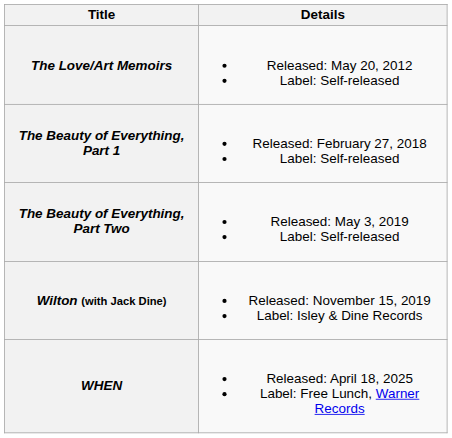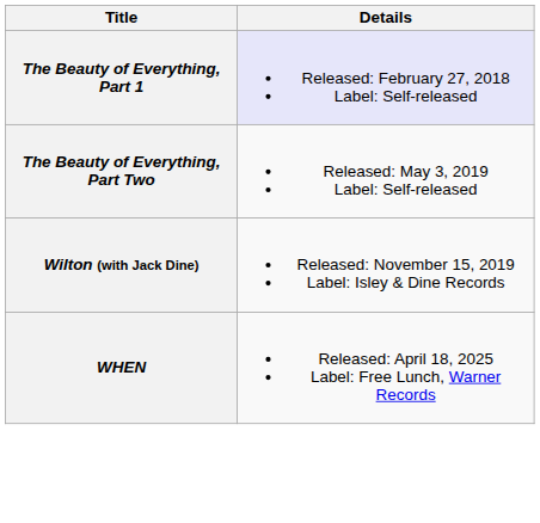 <table class="wikitable plainrowheaders" style="text-align:center;">
 <tr>
 <th scope="col" style="width:14em;">Title</th>
 <th scope="col" style="width:18em;">Details</th>
 </tr>
 <tr>
-<th scope="row"><em>The Love/Art Memoirs</em></th>
-<td><br><ul><li>Released: May 20, 2012</li><li>Label: Self-released</li></ul></td>
-</tr>
-<tr>
 <th scope="row"><em>The Beauty of Everything, Part 1</em></th>
-<td><br><ul><li>Released: February 27, 2018</li><li>Label: Self-released</li></ul></td>
+<td style="background: lavender;"><br><ul><li>Released: February 27, 2018</li><li>Label: Self-released</li></ul></td>
 </tr>
 <tr>
 <th scope="row"><em>The Beauty of Everything, Part Two</em></th>
 <td><br><ul><li>Released: May 3, 2019</li><li>Label: Self-released</li></ul></td>
 </tr>
 <tr>
 <th scope="row"><em>Wilton</em> <small>(with Jack Dine)</small></th>
 <td><br><ul><li>Released: November 15, 2019</li><li>Label: Isley & Dine Records</li></ul></td>
 </tr>
 <tr>
 <th scope="row"><em>WHEN</em></th>
 <td><br><ul><li>Released: April 18, 2025</li><li>Label: Free Lunch, <a href='#'>Warner Records</a></li></ul></td>
 </tr>
 </table>
